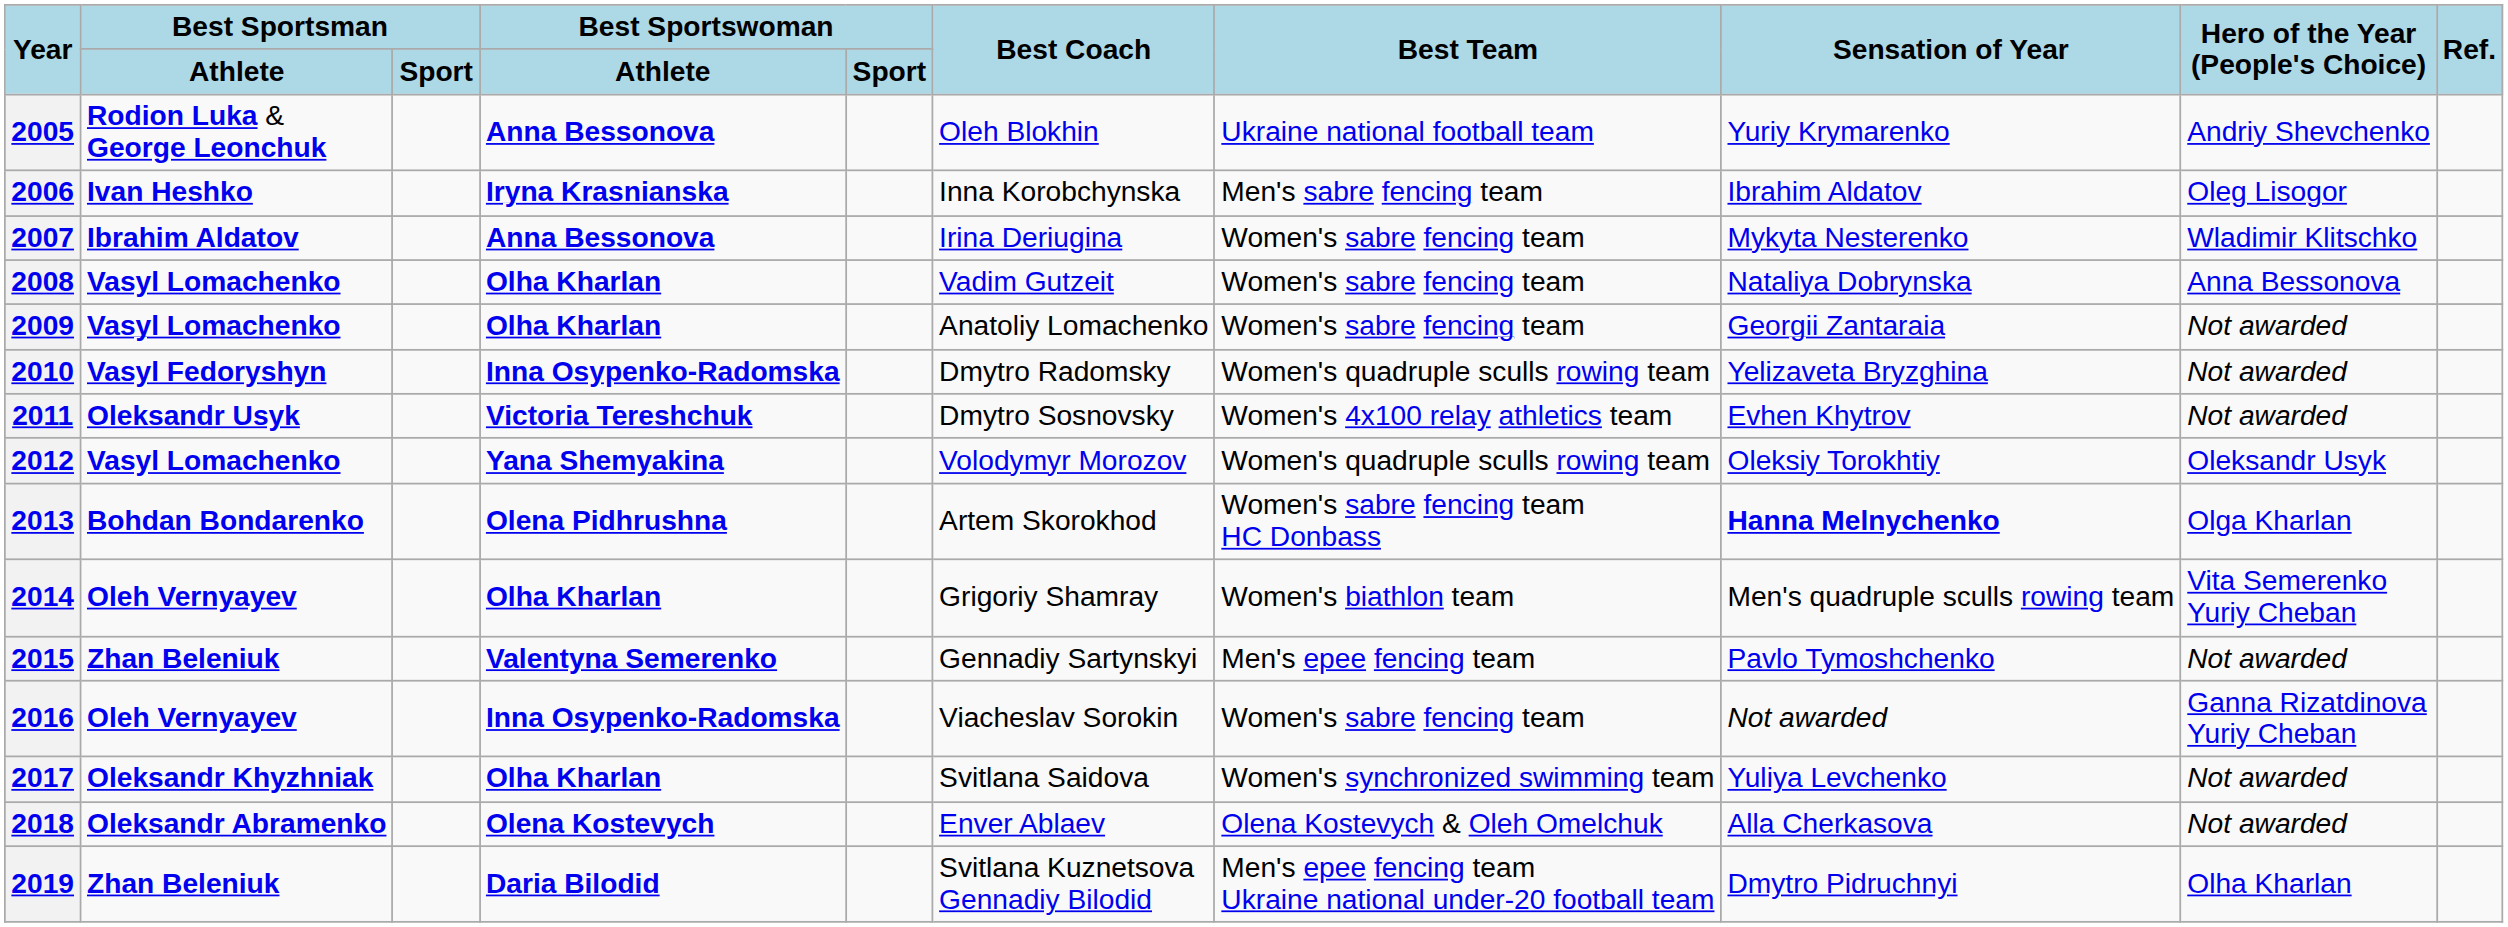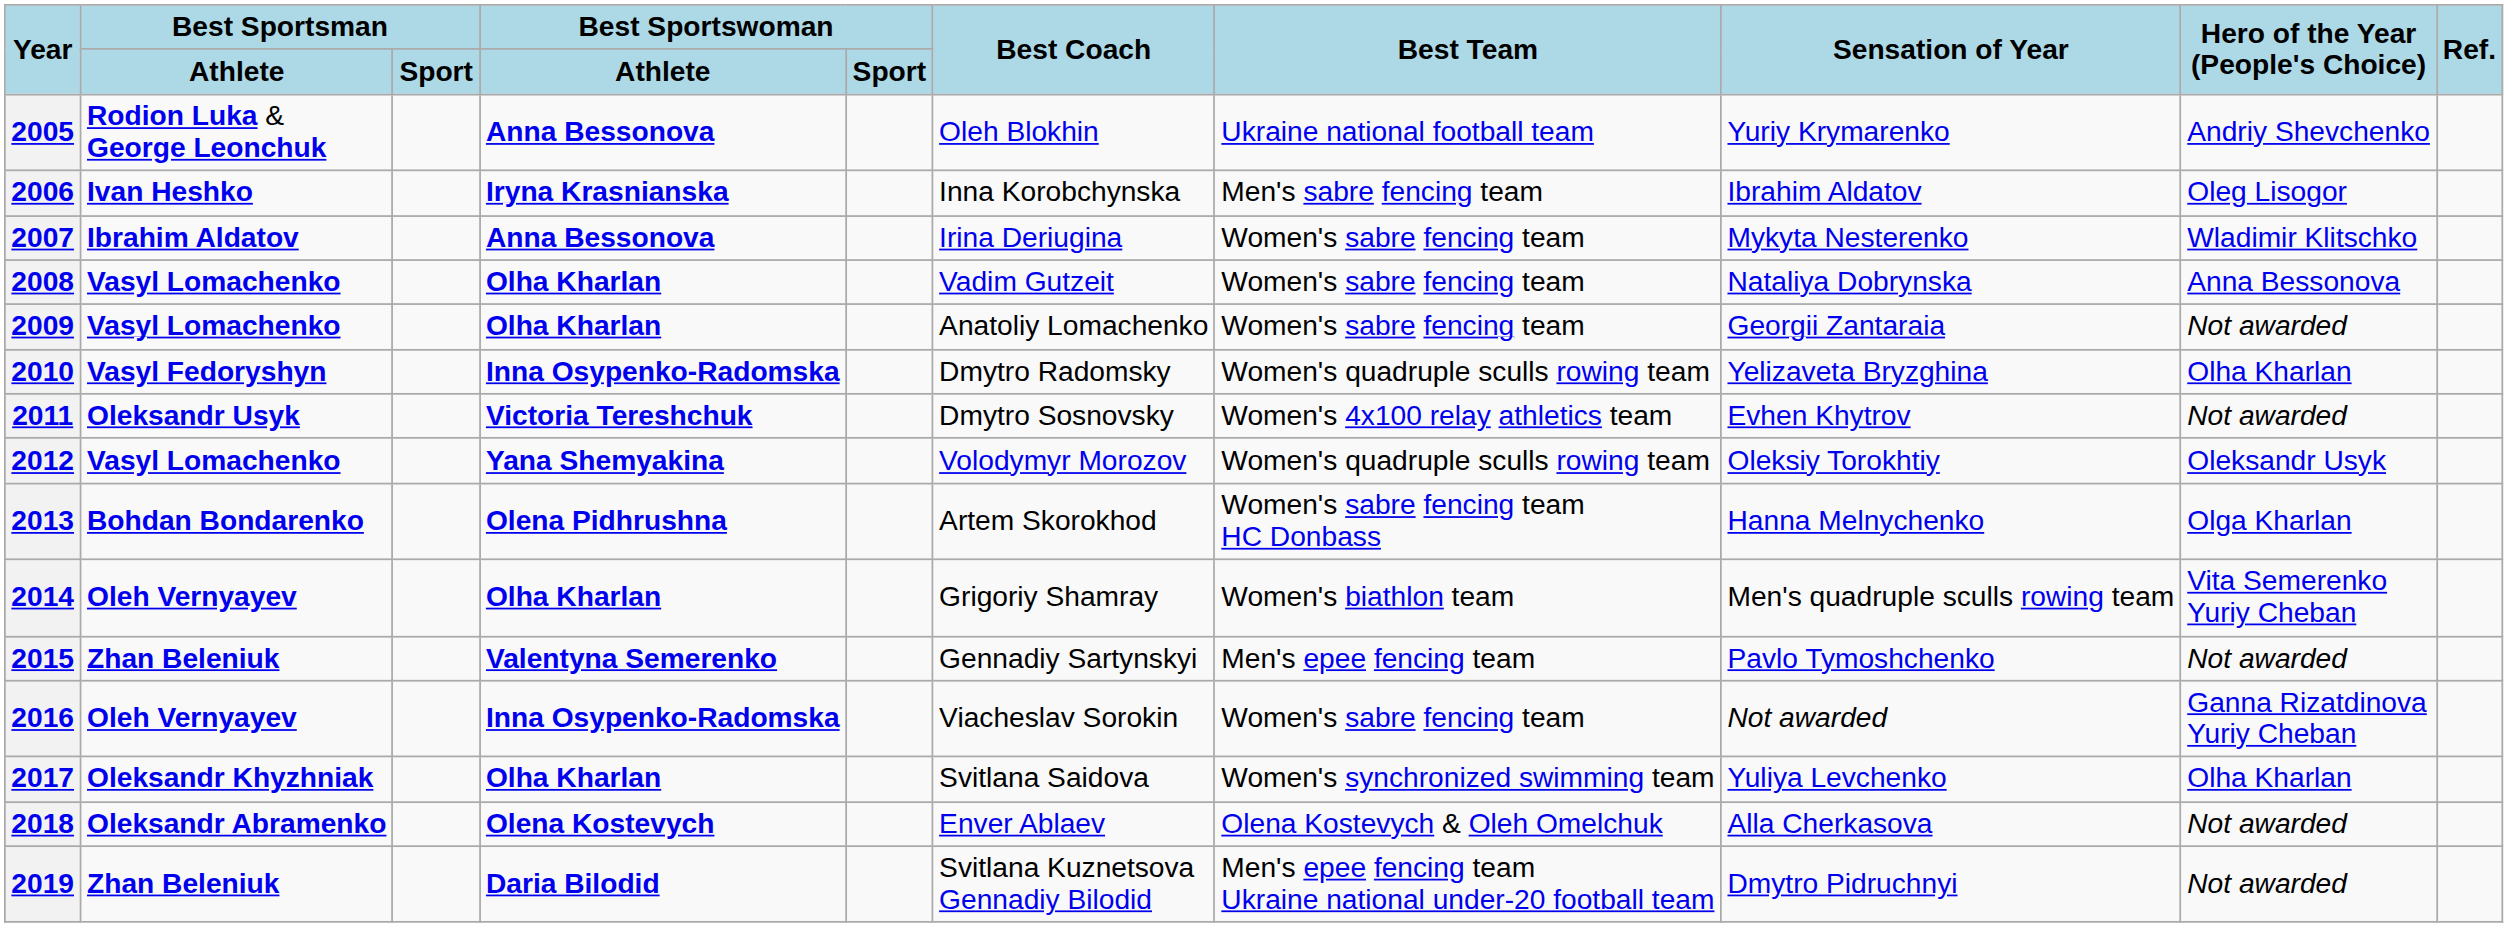 <table class="wikitable">
 <tr>
 <th style="background:lightblue" rowspan=2>Year</th>
 <th style="background:lightblue" colspan=2>Best Sportsman</th>
 <th style="background:lightblue" colspan=2>Best Sportswoman</th>
 <th style="background:lightblue" rowspan=2>Best Coach</th>
 <th style="background:lightblue" rowspan=2>Best Team</th>
 <th style="background:lightblue" rowspan=2>Sensation of Year</th>
 <th style="background:lightblue" rowspan=2>Hero of the Year<br>(People's Choice)</th>
 <th style="background:lightblue" rowspan=2>Ref.</th>
 </tr>
 <tr>
 <th style="background:lightblue">Athlete</th>
 <th style="background:lightblue">Sport</th>
 <th style="background:lightblue">Athlete</th>
 <th style="background:lightblue">Sport</th>
 </tr>
 <tr>
 <th><a href='#'>2005</a></th>
 <td><strong><a href='#'>Rodion Luka</a></strong> &<br><strong><a href='#'>George Leonchuk</a></strong></td>
 <td></td>
 <td><strong><a href='#'>Anna Bessonova</a></strong></td>
 <td></td>
 <td><a href='#'>Oleh Blokhin</a></td>
 <td><a href='#'>Ukraine national football team</a></td>
 <td><a href='#'>Yuriy Krymarenko</a></td>
 <td><a href='#'>Andriy Shevchenko</a></td>
 <td></td>
 </tr>
 <tr>
 <th><a href='#'>2006</a></th>
 <td><strong><a href='#'>Ivan Heshko</a></strong></td>
 <td></td>
 <td><strong><a href='#'>Iryna Krasnianska</a></strong></td>
 <td></td>
 <td>Inna Korobchynska</td>
 <td>Men's <a href='#'>sabre</a> <a href='#'>fencing</a> team</td>
 <td><a href='#'>Ibrahim Aldatov</a></td>
 <td><a href='#'>Oleg Lisogor</a></td>
 <td></td>
 </tr>
 <tr>
 <th><a href='#'>2007</a></th>
 <td><strong><a href='#'>Ibrahim Aldatov</a></strong></td>
 <td></td>
 <td><strong><a href='#'>Anna Bessonova</a></strong></td>
 <td></td>
 <td><a href='#'>Irina Deriugina</a></td>
 <td>Women's <a href='#'>sabre</a> <a href='#'>fencing</a> team</td>
 <td><a href='#'>Mykyta Nesterenko</a></td>
 <td><a href='#'>Wladimir Klitschko</a></td>
 <td></td>
 </tr>
 <tr>
 <th><a href='#'>2008</a></th>
 <td><strong><a href='#'>Vasyl Lomachenko</a></strong></td>
 <td></td>
 <td><strong><a href='#'>Olha Kharlan</a></strong></td>
 <td></td>
 <td><a href='#'>Vadim Gutzeit</a></td>
 <td>Women's <a href='#'>sabre</a> <a href='#'>fencing</a> team</td>
 <td><a href='#'>Nataliya Dobrynska</a></td>
 <td><a href='#'>Anna Bessonova</a></td>
 <td></td>
 </tr>
 <tr>
 <th><a href='#'>2009</a></th>
 <td><strong><a href='#'>Vasyl Lomachenko</a></strong></td>
 <td></td>
 <td><strong><a href='#'>Olha Kharlan</a></strong></td>
 <td></td>
 <td>Anatoliy Lomachenko</td>
 <td>Women's <a href='#'>sabre</a> <a href='#'>fencing</a> team</td>
 <td><a href='#'>Georgii Zantaraia</a></td>
 <td><em>Not awarded</em></td>
 <td></td>
 </tr>
 <tr>
 <th><a href='#'>2010</a></th>
 <td><strong><a href='#'>Vasyl Fedoryshyn</a></strong></td>
 <td></td>
 <td><strong><a href='#'>Inna Osypenko-Radomska</a></strong></td>
 <td></td>
 <td>Dmytro Radomsky</td>
 <td>Women's quadruple sculls <a href='#'>rowing</a> team</td>
 <td><a href='#'>Yelizaveta Bryzghina</a></td>
-<td><em>Not awarded</em></td>
+<td><a href='#'>Olha Kharlan</a></td>
 <td></td>
 </tr>
 <tr>
 <th><a href='#'>2011</a></th>
 <td><strong><a href='#'>Oleksandr Usyk</a></strong></td>
 <td></td>
 <td><strong><a href='#'>Victoria Tereshchuk</a></strong></td>
 <td></td>
 <td>Dmytro Sosnovsky</td>
 <td>Women's <a href='#'>4x100 relay</a> <a href='#'>athletics</a> team</td>
 <td><a href='#'>Evhen Khytrov</a></td>
 <td><em>Not awarded</em></td>
 <td></td>
 </tr>
 <tr>
 <th><a href='#'>2012</a></th>
 <td><strong><a href='#'>Vasyl Lomachenko</a></strong></td>
 <td></td>
 <td><strong><a href='#'>Yana Shemyakina</a></strong></td>
 <td></td>
 <td><a href='#'>Volodymyr Morozov</a></td>
 <td>Women's quadruple sculls <a href='#'>rowing</a> team</td>
 <td><a href='#'>Oleksiy Torokhtiy</a></td>
 <td><a href='#'>Oleksandr Usyk</a></td>
 <td></td>
 </tr>
 <tr>
 <th><a href='#'>2013</a></th>
 <td><strong><a href='#'>Bohdan Bondarenko</a></strong></td>
 <td></td>
 <td><strong><a href='#'>Olena Pidhrushna</a></strong></td>
 <td></td>
 <td>Artem Skorokhod</td>
 <td>Women's <a href='#'>sabre</a> <a href='#'>fencing</a> team <br><a href='#'>HC Donbass</a></td>
-<td><strong><a href='#'>Hanna Melnychenko</a></strong></td>
+<td><a href='#'>Hanna Melnychenko</a></td>
 <td><a href='#'>Olga Kharlan</a></td>
 <td></td>
 </tr>
 <tr>
 <th><a href='#'>2014</a></th>
 <td><strong><a href='#'>Oleh Vernyayev</a></strong></td>
 <td></td>
 <td><strong><a href='#'>Olha Kharlan</a></strong></td>
 <td></td>
 <td>Grigoriy Shamray</td>
 <td>Women's <a href='#'>biathlon</a> team</td>
 <td>Men's quadruple sculls <a href='#'>rowing</a> team</td>
 <td><a href='#'>Vita Semerenko</a><br><a href='#'>Yuriy Cheban</a></td>
 <td></td>
 </tr>
 <tr>
 <th><a href='#'>2015</a></th>
 <td><strong><a href='#'>Zhan Beleniuk</a></strong></td>
 <td></td>
 <td><strong><a href='#'>Valentyna Semerenko</a></strong></td>
 <td></td>
 <td>Gennadiy Sartynskyi</td>
 <td>Men's <a href='#'>epee</a> <a href='#'>fencing</a> team</td>
 <td><a href='#'>Pavlo Tymoshchenko</a></td>
 <td><em>Not awarded</em></td>
 <td></td>
 </tr>
 <tr>
 <th><a href='#'>2016</a></th>
 <td><strong><a href='#'>Oleh Vernyayev</a></strong></td>
 <td></td>
 <td><strong><a href='#'>Inna Osypenko-Radomska</a></strong></td>
 <td></td>
 <td>Viacheslav Sorokin</td>
 <td>Women's <a href='#'>sabre</a> <a href='#'>fencing</a> team</td>
 <td><em>Not awarded</em></td>
 <td><a href='#'>Ganna Rizatdinova</a><br><a href='#'>Yuriy Cheban</a></td>
 <td></td>
 </tr>
 <tr>
 <th><a href='#'>2017</a></th>
 <td><strong><a href='#'>Oleksandr Khyzhniak</a></strong></td>
 <td></td>
 <td><strong><a href='#'>Olha Kharlan</a></strong></td>
 <td></td>
 <td>Svitlana Saidova</td>
 <td>Women's <a href='#'>synchronized swimming</a> team</td>
 <td><a href='#'>Yuliya Levchenko</a></td>
-<td><em>Not awarded</em></td>
+<td><a href='#'>Olha Kharlan</a></td>
 <td></td>
 </tr>
 <tr>
 <th><a href='#'>2018</a></th>
 <td><strong><a href='#'>Oleksandr Abramenko</a></strong></td>
 <td></td>
 <td><strong><a href='#'>Olena Kostevych</a></strong></td>
 <td></td>
 <td><a href='#'>Enver Ablaev</a></td>
 <td><a href='#'>Olena Kostevych</a> & <a href='#'>Oleh Omelchuk</a></td>
 <td><a href='#'>Alla Cherkasova</a></td>
 <td><em>Not awarded</em></td>
 <td></td>
 </tr>
 <tr>
 <th><a href='#'>2019</a></th>
 <td><strong><a href='#'>Zhan Beleniuk</a></strong></td>
 <td></td>
 <td><strong><a href='#'>Daria Bilodid</a></strong></td>
 <td></td>
 <td>Svitlana Kuznetsova<br><a href='#'>Gennadiy Bilodid</a></td>
 <td>Men's <a href='#'>epee</a> <a href='#'>fencing</a> team<br><a href='#'>Ukraine national under-20 football team</a></td>
 <td><a href='#'>Dmytro Pidruchnyi</a></td>
-<td><a href='#'>Olha Kharlan</a></td>
+<td><em>Not awarded</em></td>
 <td></td>
 </tr>
 </table>
